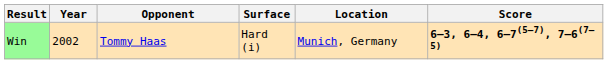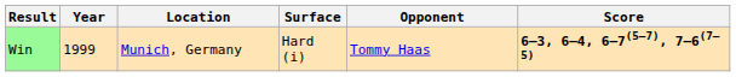 <table class="sortable wikitable">
 <tr>
 <th style="width:40px">Result</th>
 <th style="width:50px">Year</th>
+<th style="width:150px">Location</th>
+<th style="width:60px">Surface</th>
 <th style="width:160px">Opponent</th>
-<th style="width:60px">Surface</th>
-<th style="width:150px">Location</th>
 <th style="width:200px" class="unsortable">Score</th>
 </tr>
 <tr style="background:moccasin;">
 <td style="background:#98fb98;">Win</td>
-<td>2002</td>
+<td>1999</td>
+<td><a href='#'>Munich</a>, Germany</td>
+<td>Hard (i)</td>
 <td> <a href='#'>Tommy Haas</a></td>
-<td>Hard (i)</td>
-<td><a href='#'>Munich</a>, Germany</td>
 <td><strong>6–3, 6–4, 6–7<sup>(5–7)</sup>, 7–6<sup>(7–5)</sup></strong></td>
 </tr>
 </table>
